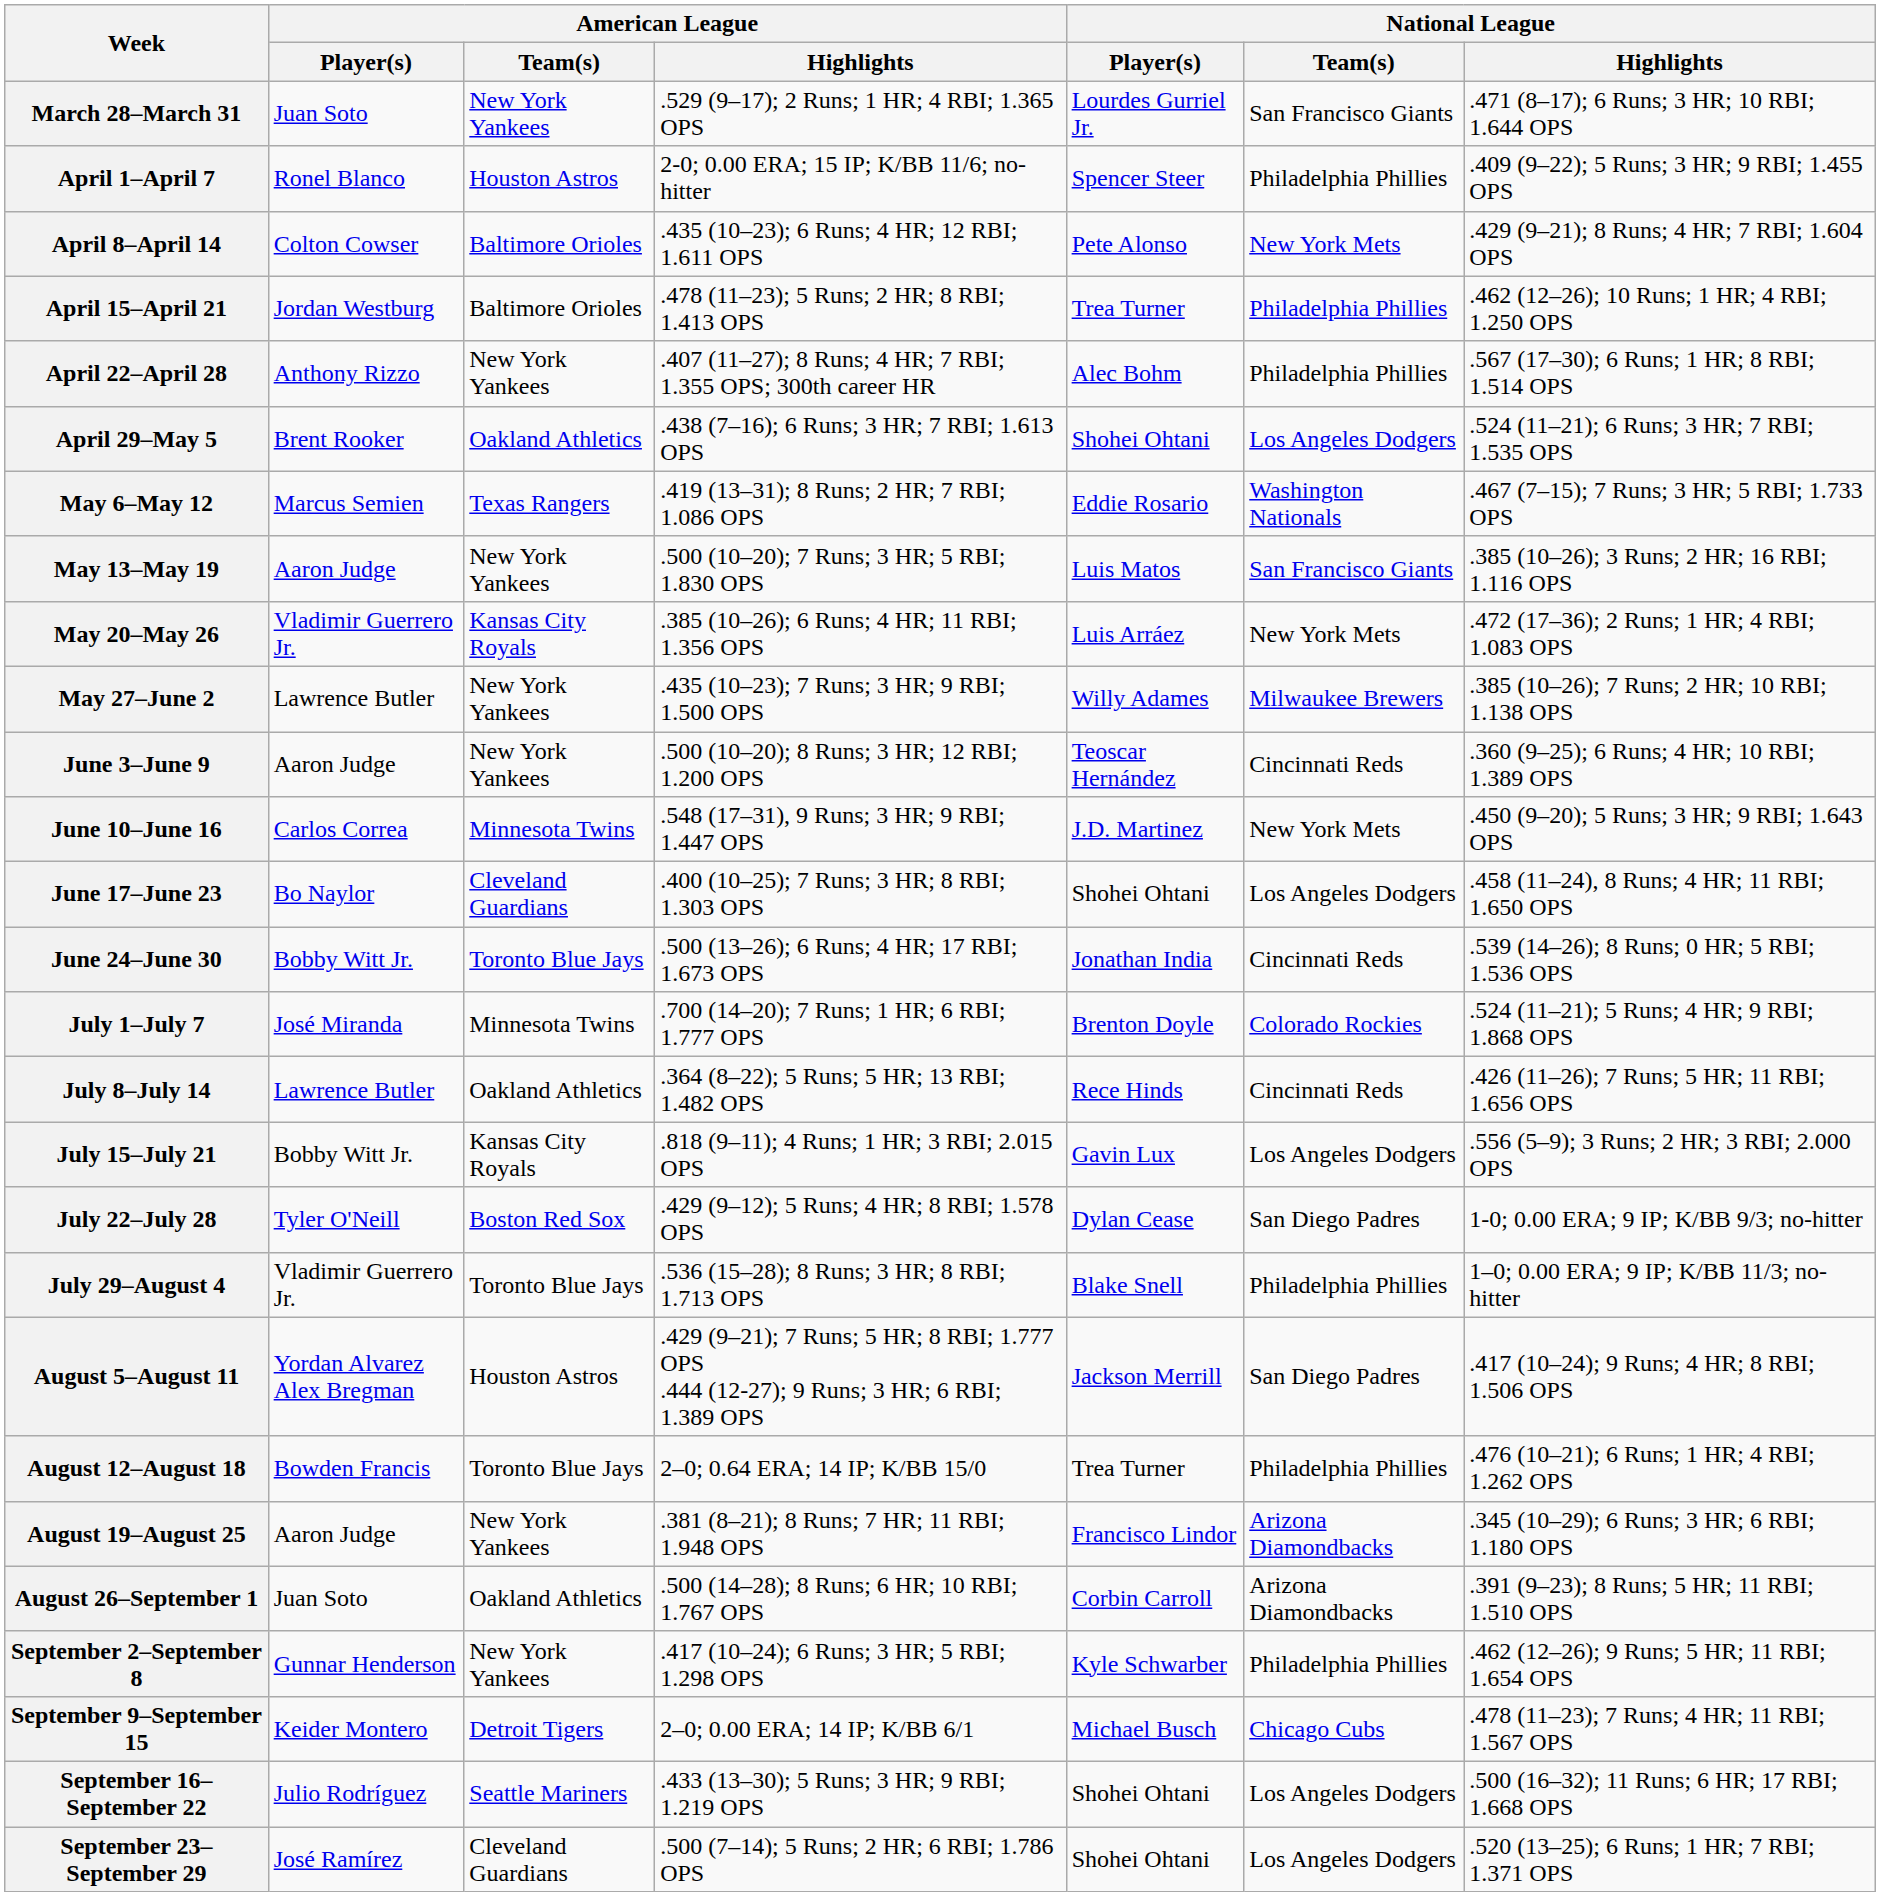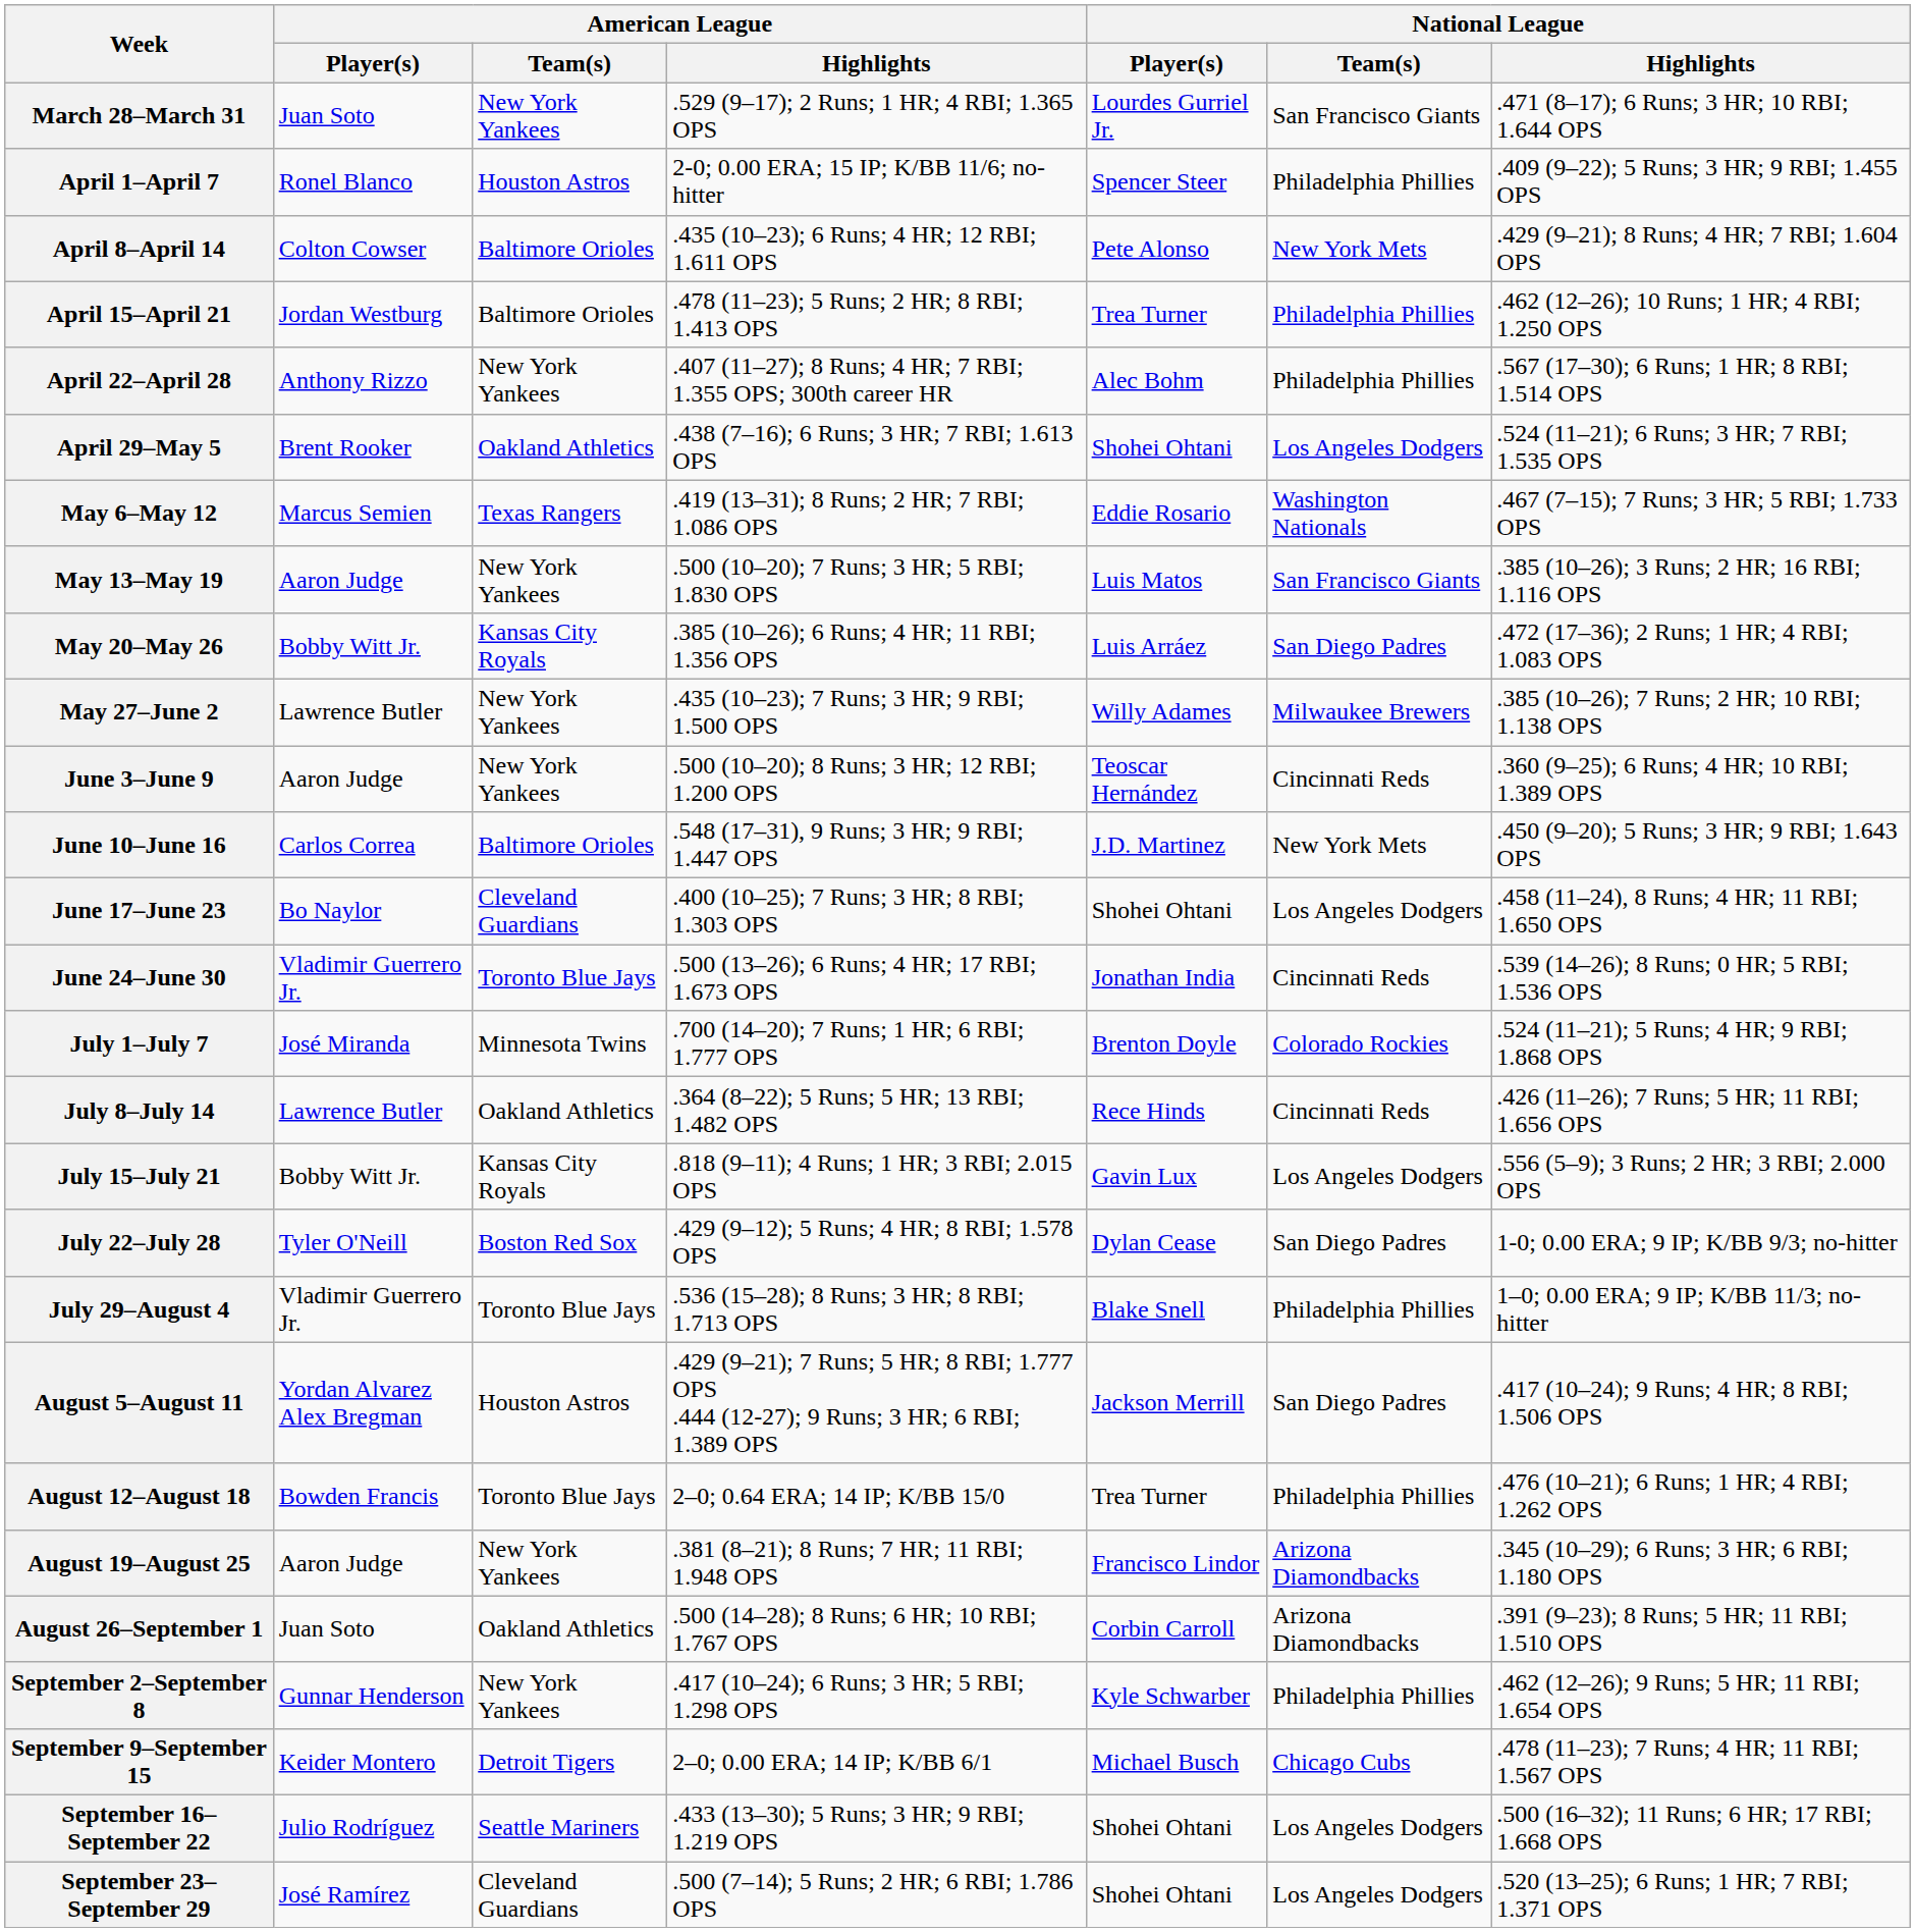 <table class="wikitable plainrowheaders">
 <tr>
 <th rowspan=2>Week</th>
 <th colspan=3>American League</th>
 <th colspan=3>National League</th>
 </tr>
 <tr>
 <th>Player(s)</th>
 <th>Team(s)</th>
 <th width=22%>Highlights</th>
 <th>Player(s)</th>
 <th>Team(s)</th>
 <th width=22%>Highlights</th>
 </tr>
 <tr>
 <th scope="row">March 28–March 31</th>
 <td><a href='#'>Juan Soto</a></td>
 <td><a href='#'>New York Yankees</a></td>
 <td>.529 (9–17); 2 Runs; 1 HR; 4 RBI; 1.365 OPS</td>
 <td><a href='#'>Lourdes Gurriel Jr.</a></td>
 <td>San Francisco Giants</td>
 <td>.471 (8–17); 6 Runs; 3 HR; 10 RBI; 1.644 OPS</td>
 </tr>
 <tr>
 <th scope="row">April 1–April 7</th>
 <td><a href='#'>Ronel Blanco</a></td>
 <td><a href='#'>Houston Astros</a></td>
 <td>2-0; 0.00 ERA; 15 IP; K/BB 11/6; no-hitter</td>
 <td><a href='#'>Spencer Steer</a></td>
 <td>Philadelphia Phillies</td>
 <td>.409 (9–22); 5 Runs; 3 HR; 9 RBI; 1.455 OPS</td>
 </tr>
 <tr>
 <th scope="row">April 8–April 14</th>
 <td><a href='#'>Colton Cowser</a></td>
 <td><a href='#'>Baltimore Orioles</a></td>
 <td>.435 (10–23); 6 Runs; 4 HR; 12 RBI; 1.611 OPS</td>
 <td><a href='#'>Pete Alonso</a></td>
 <td><a href='#'>New York Mets</a></td>
 <td>.429 (9–21); 8 Runs; 4 HR; 7 RBI; 1.604 OPS</td>
 </tr>
 <tr>
 <th scope="row">April 15–April 21</th>
 <td><a href='#'>Jordan Westburg</a></td>
 <td>Baltimore Orioles</td>
 <td>.478 (11–23); 5 Runs; 2 HR; 8 RBI; 1.413 OPS</td>
 <td><a href='#'>Trea Turner</a></td>
 <td><a href='#'>Philadelphia Phillies</a></td>
 <td>.462 (12–26); 10 Runs; 1 HR; 4 RBI; 1.250 OPS</td>
 </tr>
 <tr>
 <th scope="row">April 22–April 28</th>
 <td><a href='#'>Anthony Rizzo</a></td>
 <td>New York Yankees</td>
 <td>.407 (11–27); 8 Runs; 4 HR; 7 RBI; 1.355 OPS; 300th career HR</td>
 <td><a href='#'>Alec Bohm</a></td>
 <td>Philadelphia Phillies</td>
 <td>.567 (17–30); 6 Runs; 1 HR; 8 RBI; 1.514 OPS</td>
 </tr>
 <tr>
 <th scope="row">April 29–May 5</th>
 <td><a href='#'>Brent Rooker</a></td>
 <td><a href='#'>Oakland Athletics</a></td>
 <td>.438 (7–16); 6 Runs; 3 HR; 7 RBI; 1.613 OPS</td>
 <td><a href='#'>Shohei Ohtani</a></td>
 <td><a href='#'>Los Angeles Dodgers</a></td>
 <td>.524 (11–21); 6 Runs; 3 HR; 7 RBI; 1.535 OPS</td>
 </tr>
 <tr>
 <th scope="row">May 6–May 12</th>
 <td><a href='#'>Marcus Semien</a></td>
 <td><a href='#'>Texas Rangers</a></td>
 <td>.419 (13–31); 8 Runs; 2 HR; 7 RBI; 1.086 OPS</td>
 <td><a href='#'>Eddie Rosario</a></td>
 <td><a href='#'>Washington Nationals</a></td>
 <td>.467 (7–15); 7 Runs; 3 HR; 5 RBI; 1.733 OPS</td>
 </tr>
 <tr>
 <th scope="row">May 13–May 19</th>
 <td><a href='#'>Aaron Judge</a></td>
 <td>New York Yankees</td>
 <td>.500 (10–20); 7 Runs; 3 HR; 5 RBI; 1.830 OPS</td>
 <td><a href='#'>Luis Matos</a></td>
 <td><a href='#'>San Francisco Giants</a></td>
 <td>.385 (10–26); 3 Runs; 2 HR; 16 RBI; 1.116 OPS</td>
 </tr>
 <tr>
 <th scope="row">May 20–May 26</th>
-<td><a href='#'>Vladimir Guerrero Jr.</a></td>
+<td><a href='#'>Bobby Witt Jr.</a></td>
 <td><a href='#'>Kansas City Royals</a></td>
 <td>.385 (10–26); 6 Runs; 4 HR; 11 RBI; 1.356 OPS</td>
 <td><a href='#'>Luis Arráez</a></td>
-<td>New York Mets</td>
+<td><a href='#'>San Diego Padres</a></td>
 <td>.472 (17–36); 2 Runs; 1 HR; 4 RBI; 1.083 OPS</td>
 </tr>
 <tr>
 <th scope="row">May 27–June 2</th>
 <td>Lawrence Butler</td>
 <td>New York Yankees</td>
 <td>.435 (10–23); 7 Runs; 3 HR; 9 RBI; 1.500 OPS</td>
 <td><a href='#'>Willy Adames</a></td>
 <td><a href='#'>Milwaukee Brewers</a></td>
 <td>.385 (10–26); 7 Runs; 2 HR; 10 RBI; 1.138 OPS</td>
 </tr>
 <tr>
 <th scope="row">June 3–June 9</th>
 <td>Aaron Judge</td>
 <td>New York Yankees</td>
 <td>.500 (10–20); 8 Runs; 3 HR; 12 RBI; 1.200 OPS</td>
 <td><a href='#'>Teoscar Hernández</a></td>
 <td>Cincinnati Reds</td>
 <td>.360 (9–25); 6 Runs; 4 HR; 10 RBI; 1.389 OPS</td>
 </tr>
 <tr>
 <th scope="row">June 10–June 16</th>
 <td><a href='#'>Carlos Correa</a></td>
-<td><a href='#'>Minnesota Twins</a></td>
+<td><a href='#'>Baltimore Orioles</a></td>
 <td>.548 (17–31), 9 Runs; 3 HR; 9 RBI; 1.447 OPS</td>
 <td><a href='#'>J.D. Martinez</a></td>
 <td>New York Mets</td>
 <td>.450 (9–20); 5 Runs; 3 HR; 9 RBI; 1.643 OPS</td>
 </tr>
 <tr>
 <th scope="row">June 17–June 23</th>
 <td><a href='#'>Bo Naylor</a></td>
 <td><a href='#'>Cleveland Guardians</a></td>
 <td>.400 (10–25); 7 Runs; 3 HR; 8 RBI; 1.303 OPS</td>
 <td>Shohei Ohtani</td>
 <td>Los Angeles Dodgers</td>
 <td>.458 (11–24), 8 Runs; 4 HR; 11 RBI; 1.650 OPS</td>
 </tr>
 <tr>
 <th scope="row">June 24–June 30</th>
-<td><a href='#'>Bobby Witt Jr.</a></td>
+<td><a href='#'>Vladimir Guerrero Jr.</a></td>
 <td><a href='#'>Toronto Blue Jays</a></td>
 <td>.500 (13–26); 6 Runs; 4 HR; 17 RBI; 1.673 OPS</td>
 <td><a href='#'>Jonathan India</a></td>
 <td>Cincinnati Reds</td>
 <td>.539 (14–26); 8 Runs; 0 HR; 5 RBI; 1.536 OPS</td>
 </tr>
 <tr>
 <th scope="row">July 1–July 7</th>
 <td><a href='#'>José Miranda</a></td>
 <td>Minnesota Twins</td>
 <td>.700 (14–20); 7 Runs; 1 HR; 6 RBI; 1.777 OPS</td>
 <td><a href='#'>Brenton Doyle</a></td>
 <td><a href='#'>Colorado Rockies</a></td>
 <td>.524 (11–21); 5 Runs; 4 HR; 9 RBI; 1.868 OPS</td>
 </tr>
 <tr>
 <th scope="row">July 8–July 14</th>
 <td><a href='#'>Lawrence Butler</a></td>
 <td>Oakland Athletics</td>
 <td>.364 (8–22); 5 Runs; 5 HR; 13 RBI; 1.482 OPS</td>
 <td><a href='#'>Rece Hinds</a></td>
 <td>Cincinnati Reds</td>
 <td>.426 (11–26); 7 Runs; 5 HR; 11 RBI; 1.656 OPS</td>
 </tr>
 <tr>
 <th scope="row">July 15–July 21</th>
 <td>Bobby Witt Jr.</td>
 <td>Kansas City Royals</td>
 <td>.818 (9–11); 4 Runs; 1 HR; 3 RBI; 2.015 OPS</td>
 <td><a href='#'>Gavin Lux</a></td>
 <td>Los Angeles Dodgers</td>
 <td>.556 (5–9); 3 Runs; 2 HR; 3 RBI; 2.000 OPS</td>
 </tr>
 <tr>
 <th scope="row">July 22–July 28</th>
 <td><a href='#'>Tyler O'Neill</a></td>
 <td><a href='#'>Boston Red Sox</a></td>
 <td>.429 (9–12); 5 Runs; 4 HR; 8 RBI; 1.578 OPS</td>
 <td><a href='#'>Dylan Cease</a></td>
 <td>San Diego Padres</td>
 <td>1-0; 0.00 ERA; 9 IP; K/BB 9/3; no-hitter</td>
 </tr>
 <tr>
 <th scope="row">July 29–August 4</th>
 <td>Vladimir Guerrero Jr.</td>
 <td>Toronto Blue Jays</td>
 <td>.536 (15–28); 8 Runs; 3 HR; 8 RBI; 1.713 OPS</td>
 <td><a href='#'>Blake Snell</a></td>
 <td>Philadelphia Phillies</td>
 <td>1–0; 0.00 ERA; 9 IP; K/BB 11/3; no-hitter</td>
 </tr>
 <tr>
 <th scope="row">August 5–August 11</th>
 <td><a href='#'>Yordan Alvarez</a><br><a href='#'>Alex Bregman</a></td>
 <td>Houston Astros</td>
 <td>.429 (9–21); 7 Runs; 5 HR; 8 RBI; 1.777 OPS<br>.444 (12-27); 9 Runs; 3 HR; 6 RBI; 1.389 OPS</td>
 <td><a href='#'>Jackson Merrill</a></td>
 <td>San Diego Padres</td>
 <td>.417 (10–24); 9 Runs; 4 HR; 8 RBI; 1.506 OPS</td>
 </tr>
 <tr>
 <th scope="row">August 12–August 18</th>
 <td><a href='#'>Bowden Francis</a></td>
 <td>Toronto Blue Jays</td>
 <td>2–0; 0.64 ERA; 14 IP; K/BB 15/0</td>
 <td>Trea Turner</td>
 <td>Philadelphia Phillies</td>
 <td>.476 (10–21); 6 Runs; 1 HR; 4 RBI; 1.262 OPS</td>
 </tr>
 <tr>
 <th scope="row">August 19–August 25</th>
 <td>Aaron Judge</td>
 <td>New York Yankees</td>
 <td>.381 (8–21); 8 Runs; 7 HR; 11 RBI; 1.948 OPS</td>
 <td><a href='#'>Francisco Lindor</a></td>
 <td><a href='#'>Arizona Diamondbacks</a></td>
 <td>.345 (10–29); 6 Runs; 3 HR; 6 RBI; 1.180 OPS</td>
 </tr>
 <tr>
 <th scope="row">August 26–September 1</th>
 <td>Juan Soto</td>
 <td>Oakland Athletics</td>
 <td>.500 (14–28); 8 Runs; 6 HR; 10 RBI; 1.767 OPS</td>
 <td><a href='#'>Corbin Carroll</a></td>
 <td>Arizona Diamondbacks</td>
 <td>.391 (9–23); 8 Runs; 5 HR; 11 RBI; 1.510 OPS</td>
 </tr>
 <tr>
 <th scope="row">September 2–September 8</th>
 <td><a href='#'>Gunnar Henderson</a></td>
 <td>New York Yankees</td>
 <td>.417 (10–24); 6 Runs; 3 HR; 5 RBI; 1.298 OPS</td>
 <td><a href='#'>Kyle Schwarber</a></td>
 <td>Philadelphia Phillies</td>
 <td>.462 (12–26); 9 Runs; 5 HR; 11 RBI; 1.654 OPS</td>
 </tr>
 <tr>
 <th scope="row">September 9–September 15</th>
 <td><a href='#'>Keider Montero</a></td>
 <td><a href='#'>Detroit Tigers</a></td>
 <td>2–0; 0.00 ERA; 14 IP; K/BB 6/1</td>
 <td><a href='#'>Michael Busch</a></td>
 <td><a href='#'>Chicago Cubs</a></td>
 <td>.478 (11–23); 7 Runs; 4 HR; 11 RBI; 1.567 OPS</td>
 </tr>
 <tr>
 <th scope="row">September 16–September 22</th>
 <td><a href='#'>Julio Rodríguez</a></td>
 <td><a href='#'>Seattle Mariners</a></td>
 <td>.433 (13–30); 5 Runs; 3 HR; 9 RBI; 1.219 OPS</td>
 <td>Shohei Ohtani</td>
 <td>Los Angeles Dodgers</td>
 <td>.500 (16–32); 11 Runs; 6 HR; 17 RBI; 1.668 OPS</td>
 </tr>
 <tr>
 <th scope="row">September 23–September 29</th>
 <td><a href='#'>José Ramírez</a></td>
 <td>Cleveland Guardians</td>
 <td>.500 (7–14); 5 Runs; 2 HR; 6 RBI; 1.786 OPS</td>
 <td>Shohei Ohtani</td>
 <td>Los Angeles Dodgers</td>
 <td>.520 (13–25); 6 Runs; 1 HR; 7 RBI; 1.371 OPS</td>
 </tr>
 </table>
